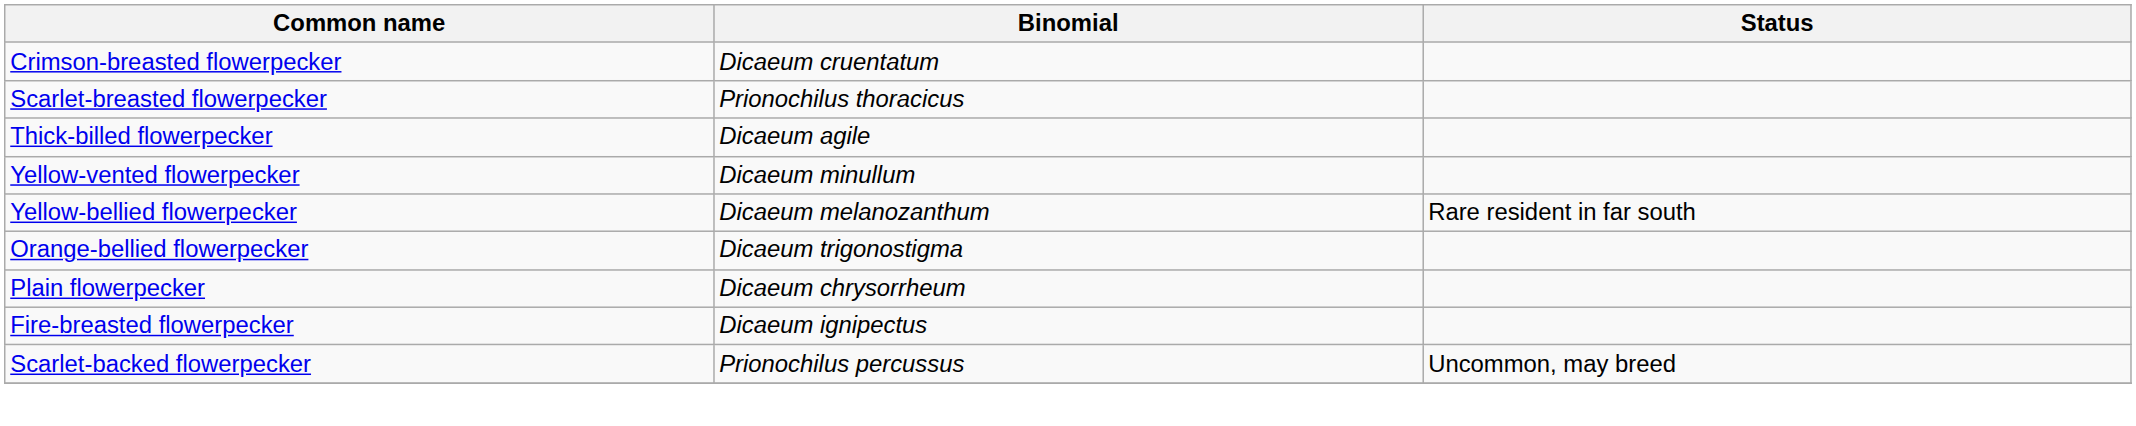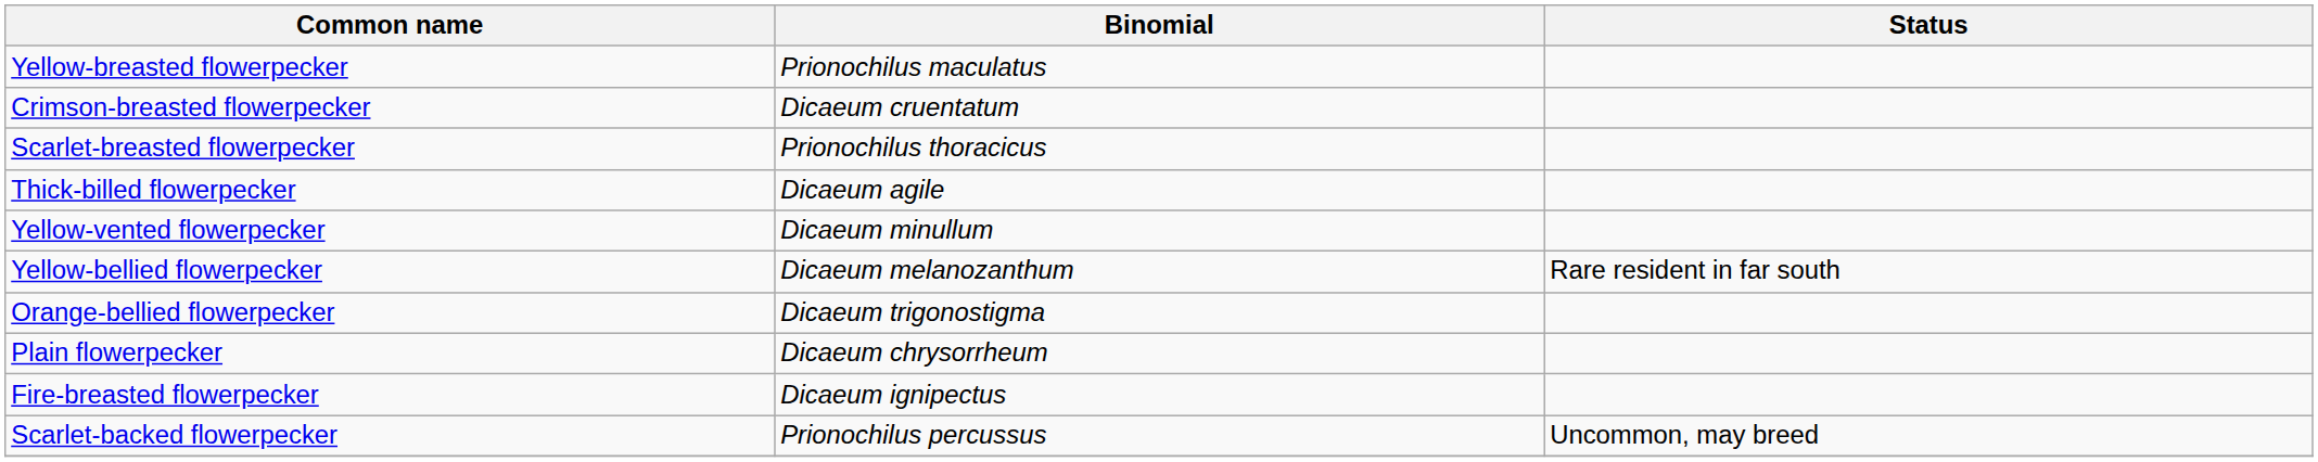 <table width=72% class="wikitable">
 <tr>
 <th width=24%>Common name</th>
 <th width=24%>Binomial</th>
 <th width=24%>Status</th>
+</tr>
+<tr>
+<td><a href='#'>Yellow-breasted flowerpecker</a></td>
+<td><em>Prionochilus maculatus</em></td>
+<td></td>
 </tr>
 <tr>
 <td><a href='#'>Crimson-breasted flowerpecker</a></td>
 <td><em>Dicaeum cruentatum</em></td>
 <td></td>
 </tr>
 <tr>
 <td><a href='#'>Scarlet-breasted flowerpecker</a></td>
 <td><em>Prionochilus thoracicus</em></td>
 <td></td>
 </tr>
 <tr>
 <td><a href='#'>Thick-billed flowerpecker</a></td>
 <td><em>Dicaeum agile</em></td>
 <td></td>
 </tr>
 <tr>
 <td><a href='#'>Yellow-vented flowerpecker</a></td>
 <td><em>Dicaeum minullum</em></td>
 <td></td>
 </tr>
 <tr>
 <td><a href='#'>Yellow-bellied flowerpecker</a></td>
 <td><em>Dicaeum melanozanthum</em></td>
 <td>Rare resident in far south</td>
 </tr>
 <tr>
 <td><a href='#'>Orange-bellied flowerpecker</a></td>
 <td><em>Dicaeum trigonostigma</em></td>
 <td></td>
 </tr>
 <tr>
 <td><a href='#'>Plain flowerpecker</a></td>
 <td><em>Dicaeum chrysorrheum</em></td>
 <td></td>
 </tr>
 <tr>
 <td><a href='#'>Fire-breasted flowerpecker</a></td>
 <td><em>Dicaeum ignipectus</em></td>
 <td></td>
 </tr>
 <tr>
 <td><a href='#'>Scarlet-backed flowerpecker</a></td>
 <td><em>Prionochilus percussus</em></td>
 <td>Uncommon, may breed</td>
 </tr>
 <tr>
 </tr>
 </table>
